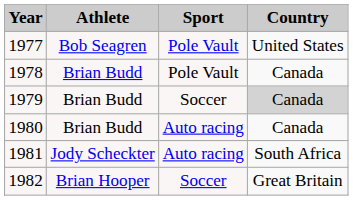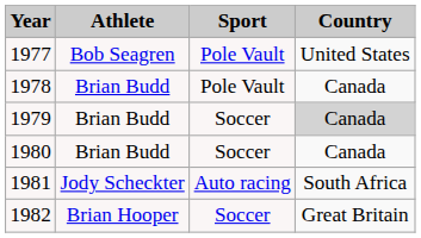 <table class="wikitable" style="float:left;">
 <tr>
 <th style="background:#ccc; text-align:Center;">Year</th>
 <th style="background:#ccc; text-align:Center;">Athlete</th>
 <th style="background:#ccc; text-align:Center;">Sport</th>
 <th style="background:#ccc; text-align:Center;">Country</th>
 </tr>
 <tr>
 <td style="text-align:center; background:#faf6f6;">1977</td>
 <td style="text-align:center; background:#faf6f6;"><a href='#'>Bob Seagren</a></td>
 <td style="text-align:center; background:#faf6f6;"><a href='#'>Pole Vault</a></td>
 <td style="text-align:center;">United States </td>
 </tr>
 <tr>
 <td style="text-align:center; background:#faf6f6;">1978</td>
 <td style="text-align:center; background:#faf6f6;"><a href='#'>Brian Budd</a></td>
 <td style="text-align:center; background:#faf6f6;">Pole Vault</td>
 <td style="text-align:center;">Canada </td>
 </tr>
 <tr>
 <td style="text-align:center; background:#faf6f6;">1979</td>
 <td style="text-align:center; background:#faf6f6;">Brian Budd</td>
 <td style="text-align:center; background:#faf6f6;">Soccer</td>
 <td style="background: lightgrey; text-align:center;">Canada </td>
 </tr>
 <tr>
 <td style="text-align:center; background:#faf6f6;">1980</td>
 <td style="text-align:center; background:#faf6f6;">Brian Budd</td>
-<td style="text-align:center; background:#faf6f6;"><a href='#'>Auto racing</a></td>
+<td style="text-align:center; background:#faf6f6;">Soccer</td>
 <td style="text-align:center;">Canada </td>
 </tr>
 <tr>
 <td style="text-align:center; background:#faf6f6;">1981</td>
 <td style="text-align:center; background:#faf6f6;"><a href='#'>Jody Scheckter</a></td>
 <td style="text-align:center; background:#faf6f6;"><a href='#'>Auto racing</a></td>
 <td style="text-align:center;">South Africa </td>
 </tr>
 <tr>
 <td style="text-align:center; background:#faf6f6;">1982</td>
 <td style="text-align:center; background:#faf6f6;"><a href='#'>Brian Hooper</a></td>
 <td style="text-align:center; background:#faf6f6;"><a href='#'>Soccer</a></td>
 <td style="text-align:center;">Great Britain </td>
 </tr>
 </table>
